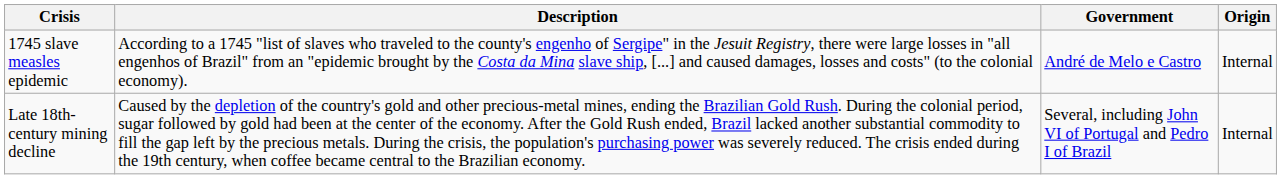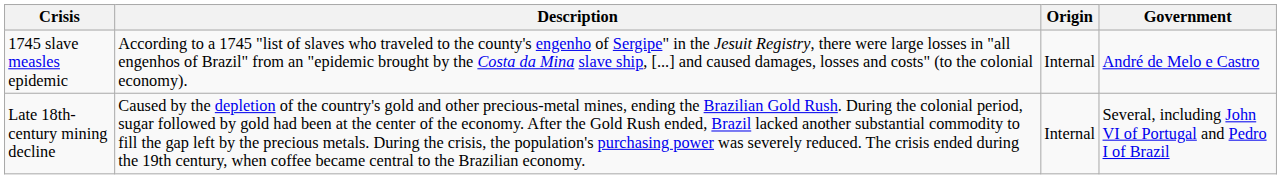 <table class="wikitable">
 <tr>
 <th>Crisis</th>
 <th>Description</th>
+<th>Origin</th>
 <th>Government</th>
-<th>Origin</th>
 </tr>
 <tr>
 <td>1745 slave <a href='#'>measles</a> epidemic</td>
 <td>According to a 1745 "list of slaves who traveled to the county's <a href='#'>engenho</a> of <a href='#'>Sergipe</a>" in the <em>Jesuit Registry</em>, there were large losses in "all engenhos of Brazil" from an "epidemic brought by the <em><a href='#'>Costa da Mina</a></em> <a href='#'>slave ship</a>, [...] and caused damages, losses and costs" (to the colonial economy).</td>
+<td>Internal</td>
 <td><a href='#'>André de Melo e Castro</a></td>
-<td>Internal</td>
 </tr>
 <tr>
 <td>Late 18th-century mining decline</td>
 <td>Caused by the <a href='#'>depletion</a> of the country's gold and other precious-metal mines, ending the <a href='#'>Brazilian Gold Rush</a>. During the colonial period, sugar followed by gold had been at the center of the economy. After the Gold Rush ended, <a href='#'>Brazil</a> lacked another substantial commodity to fill the gap left by the precious metals. During the crisis, the population's <a href='#'>purchasing power</a> was severely reduced. The crisis ended during the 19th century, when coffee became central to the Brazilian economy.</td>
+<td>Internal</td>
 <td>Several, including <a href='#'>John VI of Portugal</a> and <a href='#'>Pedro I of Brazil</a></td>
-<td>Internal</td>
 </tr>
 </table>
